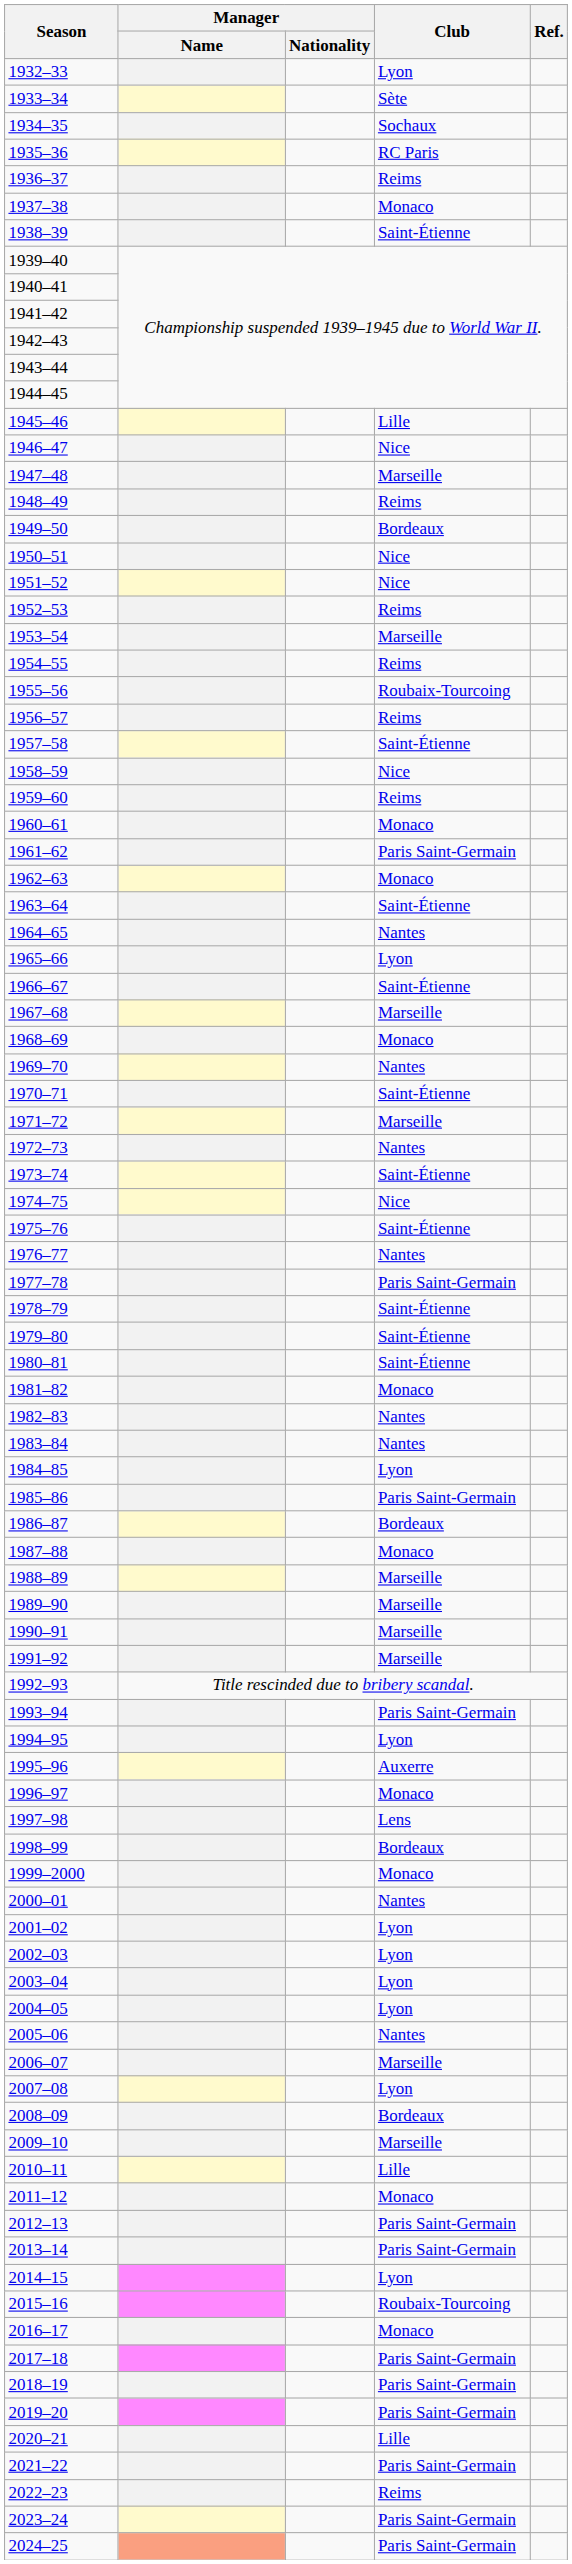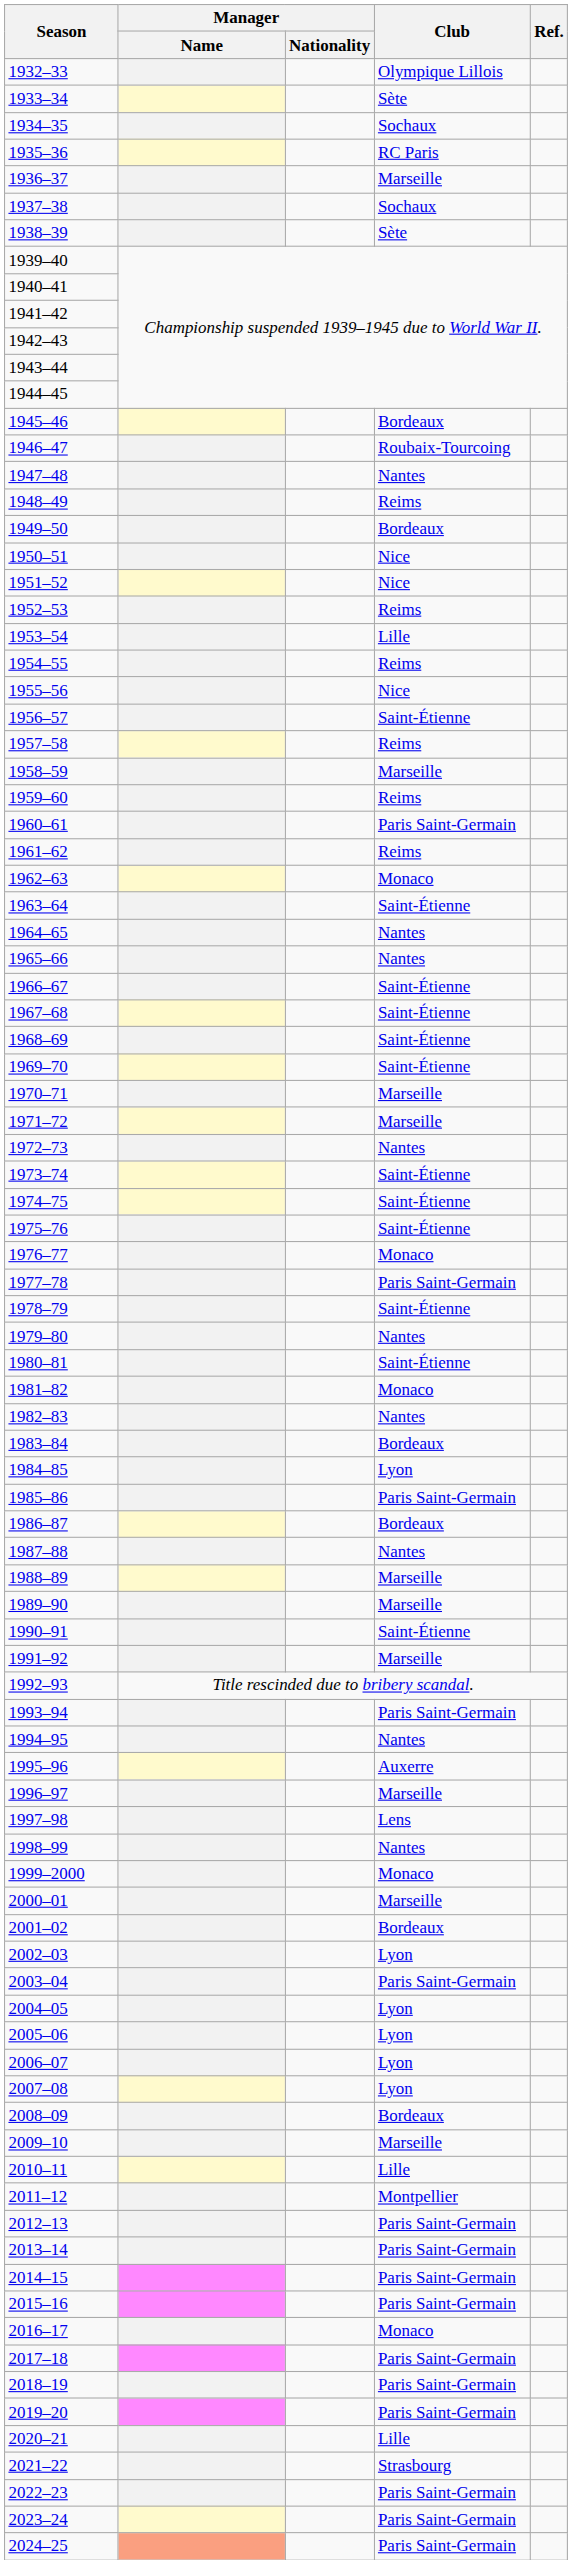 <table class="wikitable sortable plainrowheaders">
 <tr>
 <th scope="col" rowspan=2 width=100>Season</th>
 <th scope="col" colspan=2 width=170>Manager</th>
 <th scope="col" rowspan=2 width=140>Club </th>
 <th scope="col" rowspan=2>Ref.</th>
 </tr>
 <tr>
 <th scope="col" width=150>Name </th>
 <th scope="col">Nationality</th>
 </tr>
 <tr>
 <td><a href='#'>1932–33</a> </td>
 <th scope="row"></th>
 <td></td>
-<td><a href='#'>Lyon</a> </td>
+<td><a href='#'>Olympique Lillois</a> </td>
 <td style="text-align:center"></td>
 </tr>
 <tr>
 <td><a href='#'>1933–34</a> </td>
 <th scope="row" style="background-color:#FFFACD"></th>
 <td></td>
 <td><a href='#'>Sète</a> </td>
 <td style="text-align:left"></td>
 </tr>
 <tr>
 <td><a href='#'>1934–35</a> </td>
 <th scope="row"></th>
 <td></td>
 <td><a href='#'>Sochaux</a> </td>
 <td style="text-align:left"></td>
 </tr>
 <tr>
 <td><a href='#'>1935–36</a> </td>
 <th scope="row" style="background-color:#FFFACD"></th>
 <td></td>
 <td><a href='#'>RC Paris</a> </td>
 <td style="text-align:center"></td>
 </tr>
 <tr>
 <td><a href='#'>1936–37</a> </td>
 <th scope="row"></th>
 <td></td>
-<td><a href='#'>Reims</a> </td>
+<td><a href='#'>Marseille</a> </td>
 <td style="text-align:center"></td>
 </tr>
 <tr>
 <td><a href='#'>1937–38</a> </td>
 <th scope="row"> </th>
 <td></td>
-<td><a href='#'>Monaco</a> </td>
+<td><a href='#'>Sochaux</a> </td>
 <td style="text-align:left"></td>
 </tr>
 <tr>
 <td><a href='#'>1938–39</a> </td>
 <th scope="row"></th>
 <td></td>
-<td><a href='#'>Saint-Étienne</a> </td>
+<td><a href='#'>Sète</a> </td>
 <td style="text-align:center"></td>
 </tr>
 <tr>
 <td><span>1939–40</span></td>
 <td colspan=4 rowspan=6 align=center><em>Championship suspended 1939–1945 due to <a href='#'>World War II</a>.</em></td>
 </tr>
 <tr>
 <td><span>1940–41</span></td>
 </tr>
 <tr>
 <td><span>1941–42</span></td>
 </tr>
 <tr>
 <td><span>1942–43</span></td>
 </tr>
 <tr>
 <td><span>1943–44</span></td>
 </tr>
 <tr>
 <td><span>1944–45</span></td>
 </tr>
 <tr>
 <td><a href='#'>1945–46</a> </td>
 <th scope="row" style="background-color:#FFFACD"></th>
 <td></td>
-<td><a href='#'>Lille</a> </td>
+<td><a href='#'>Bordeaux</a> </td>
 <td></td>
 </tr>
 <tr>
 <td><a href='#'>1946–47</a> </td>
 <th scope="row"></th>
 <td></td>
-<td><a href='#'>Nice</a> </td>
+<td><a href='#'>Roubaix-Tourcoing</a> </td>
 <td style="text-align:center"></td>
 </tr>
 <tr>
 <td><a href='#'>1947–48</a> </td>
 <th scope="row"></th>
 <td></td>
-<td><a href='#'>Marseille</a> </td>
+<td><a href='#'>Nantes</a> </td>
 <td></td>
 </tr>
 <tr>
 <td><a href='#'>1948–49</a> </td>
 <th scope="row"></th>
 <td></td>
 <td><a href='#'>Reims</a> </td>
 <td></td>
 </tr>
 <tr>
 <td><a href='#'>1949–50</a> </td>
 <th scope="row"></th>
 <td></td>
 <td><a href='#'>Bordeaux</a> </td>
 <td></td>
 </tr>
 <tr>
 <td><a href='#'>1950–51</a> </td>
 <th scope="row"></th>
 <td></td>
 <td><a href='#'>Nice</a> </td>
 <td></td>
 </tr>
 <tr>
 <td><a href='#'>1951–52</a> </td>
 <th scope="row" style="background-color:#FFFACD"> </th>
 <td></td>
 <td><a href='#'>Nice</a> </td>
 <td></td>
 </tr>
 <tr>
 <td><a href='#'>1952–53</a> </td>
 <th scope="row"></th>
 <td></td>
 <td><a href='#'>Reims</a> </td>
 <td></td>
 </tr>
 <tr>
 <td><a href='#'>1953–54</a> </td>
 <th scope="row"></th>
 <td></td>
-<td><a href='#'>Marseille</a> </td>
+<td><a href='#'>Lille</a> </td>
 <td></td>
 </tr>
 <tr>
 <td><a href='#'>1954–55</a> </td>
 <th scope="row"> </th>
 <td></td>
 <td><a href='#'>Reims</a> </td>
 <td></td>
 </tr>
 <tr>
 <td><a href='#'>1955–56</a> </td>
 <th scope="row"></th>
 <td></td>
-<td><a href='#'>Roubaix-Tourcoing</a> </td>
+<td><a href='#'>Nice</a> </td>
 <td></td>
 </tr>
 <tr>
 <td><a href='#'>1956–57</a> </td>
 <th scope="row"></th>
 <td></td>
-<td><a href='#'>Reims</a> </td>
+<td><a href='#'>Saint-Étienne</a> </td>
 <td></td>
 </tr>
 <tr>
 <td><a href='#'>1957–58</a> </td>
 <th scope="row" style="background-color:#FFFACD"> </th>
 <td></td>
-<td><a href='#'>Saint-Étienne</a> </td>
+<td><a href='#'>Reims</a> </td>
 <td></td>
 </tr>
 <tr>
 <td><a href='#'>1958–59</a> </td>
 <th scope="row"></th>
 <td></td>
-<td><a href='#'>Nice</a> </td>
+<td><a href='#'>Marseille</a> </td>
 <td></td>
 </tr>
 <tr>
 <td><a href='#'>1959–60</a> </td>
 <th scope="row"> </th>
 <td></td>
 <td><a href='#'>Reims</a> </td>
 <td></td>
 </tr>
 <tr>
 <td><a href='#'>1960–61</a> </td>
 <th scope="row"></th>
 <td></td>
-<td><a href='#'>Monaco</a> </td>
+<td><a href='#'>Paris Saint-Germain</a> </td>
 <td></td>
 </tr>
 <tr>
 <td><a href='#'>1961–62</a> </td>
 <th scope="row"> </th>
 <td></td>
-<td><a href='#'>Paris Saint-Germain</a> </td>
+<td><a href='#'>Reims</a> </td>
 <td></td>
 </tr>
 <tr>
 <td><a href='#'>1962–63</a> </td>
 <th scope="row" style="background-color:#FFFACD"> </th>
 <td></td>
 <td><a href='#'>Monaco</a> </td>
 <td></td>
 </tr>
 <tr>
 <td><a href='#'>1963–64</a> </td>
 <th scope="row"> </th>
 <td></td>
 <td><a href='#'>Saint-Étienne</a> </td>
 <td></td>
 </tr>
 <tr>
 <td><a href='#'>1964–65</a> </td>
 <th scope="row"></th>
 <td></td>
 <td><a href='#'>Nantes</a> </td>
 <td></td>
 </tr>
 <tr>
 <td><a href='#'>1965–66</a> </td>
 <th scope="row"> </th>
 <td></td>
-<td><a href='#'>Lyon</a> </td>
+<td><a href='#'>Nantes</a> </td>
 <td></td>
 </tr>
 <tr>
 <td><a href='#'>1966–67</a> </td>
 <th scope="row"> </th>
 <td></td>
 <td><a href='#'>Saint-Étienne</a> </td>
 <td></td>
 </tr>
 <tr>
 <td><a href='#'>1967–68</a> </td>
 <th scope="row" style="background-color:#FFFACD"> </th>
 <td></td>
-<td><a href='#'>Marseille</a> </td>
+<td><a href='#'>Saint-Étienne</a> </td>
 <td></td>
 </tr>
 <tr>
 <td><a href='#'>1968–69</a> </td>
 <th scope="row"> </th>
 <td></td>
-<td><a href='#'>Monaco</a> </td>
+<td><a href='#'>Saint-Étienne</a> </td>
 <td></td>
 </tr>
 <tr>
 <td><a href='#'>1969–70</a> </td>
 <th scope="row" style="background-color:#FFFACD"> </th>
 <td></td>
-<td><a href='#'>Nantes</a> </td>
+<td><a href='#'>Saint-Étienne</a> </td>
 <td></td>
 </tr>
 <tr>
 <td><a href='#'>1970–71</a> </td>
 <th scope="row"> </th>
 <td></td>
-<td><a href='#'>Saint-Étienne</a> </td>
+<td><a href='#'>Marseille</a> </td>
 <td></td>
 </tr>
 <tr>
 <td><a href='#'>1971–72</a> </td>
 <th scope="row" style="background-color:#FFFACD"></th>
 <td></td>
 <td><a href='#'>Marseille</a> </td>
 <td></td>
 </tr>
 <tr>
 <td><a href='#'>1972–73</a> </td>
 <th scope="row"> </th>
 <td></td>
 <td><a href='#'>Nantes</a> </td>
 <td></td>
 </tr>
 <tr>
 <td><a href='#'>1973–74</a> </td>
 <th scope="row" style="background-color:#FFFACD"></th>
 <td></td>
 <td><a href='#'>Saint-Étienne</a> </td>
 <td></td>
 </tr>
 <tr>
 <td><a href='#'>1974–75</a> </td>
 <th scope="row" style="background-color:#FFFACD"> </th>
 <td></td>
-<td><a href='#'>Nice</a> </td>
+<td><a href='#'>Saint-Étienne</a> </td>
 <td></td>
 </tr>
 <tr>
 <td><a href='#'>1975–76</a> </td>
 <th scope="row"> </th>
 <td></td>
 <td><a href='#'>Saint-Étienne</a> </td>
 <td></td>
 </tr>
 <tr>
 <td><a href='#'>1976–77</a> </td>
 <th scope="row"></th>
 <td></td>
-<td><a href='#'>Nantes</a> </td>
+<td><a href='#'>Monaco</a> </td>
 <td></td>
 </tr>
 <tr>
 <td><a href='#'>1977–78</a> </td>
 <th scope="row"> </th>
 <td></td>
 <td><a href='#'>Paris Saint-Germain</a> </td>
 <td></td>
 </tr>
 <tr>
 <td><a href='#'>1978–79</a> </td>
 <th scope="row"></th>
 <td></td>
 <td><a href='#'>Saint-Étienne</a> </td>
 <td></td>
 </tr>
 <tr>
 <td><a href='#'>1979–80</a> </td>
 <th scope="row"> </th>
 <td></td>
-<td><a href='#'>Saint-Étienne</a> </td>
+<td><a href='#'>Nantes</a> </td>
 <td></td>
 </tr>
 <tr>
 <td><a href='#'>1980–81</a> </td>
 <th scope="row"> </th>
 <td></td>
 <td><a href='#'>Saint-Étienne</a> </td>
 <td></td>
 </tr>
 <tr>
 <td><a href='#'>1981–82</a> </td>
 <th scope="row"></th>
 <td></td>
 <td><a href='#'>Monaco</a> </td>
 <td></td>
 </tr>
 <tr>
 <td><a href='#'>1982–83</a> </td>
 <th scope="row"></th>
 <td></td>
 <td><a href='#'>Nantes</a> </td>
 <td></td>
 </tr>
 <tr>
 <td><a href='#'>1983–84</a> </td>
 <th scope="row"></th>
 <td></td>
-<td><a href='#'>Nantes</a> </td>
+<td><a href='#'>Bordeaux</a> </td>
 <td></td>
 </tr>
 <tr>
 <td><a href='#'>1984–85</a> </td>
 <th scope="row"> </th>
 <td></td>
 <td><a href='#'>Lyon</a> </td>
 <td></td>
 </tr>
 <tr>
 <td><a href='#'>1985–86</a> </td>
 <th scope="row"></th>
 <td></td>
 <td><a href='#'>Paris Saint-Germain</a> </td>
 <td></td>
 </tr>
 <tr>
 <td><a href='#'>1986–87</a> </td>
 <th scope="row" style="background-color:#FFFACD"> </th>
 <td></td>
 <td><a href='#'>Bordeaux</a> </td>
 <td></td>
 </tr>
 <tr>
 <td><a href='#'>1987–88</a> </td>
 <th scope="row"></th>
 <td></td>
-<td><a href='#'>Monaco</a> </td>
+<td><a href='#'>Nantes</a> </td>
 <td></td>
 </tr>
 <tr>
 <td><a href='#'>1988–89</a> </td>
 <th scope="row" style="background-color:#FFFACD"></th>
 <td></td>
 <td><a href='#'>Marseille</a> </td>
 <td style="text-align:center"></td>
 </tr>
 <tr>
 <td><a href='#'>1989–90</a> </td>
 <th scope="row"> </th>
 <td></td>
 <td><a href='#'>Marseille</a> </td>
 <td></td>
 </tr>
 <tr>
 <td><a href='#'>1990–91</a> </td>
 <th scope="row"></th>
 <td></td>
-<td><a href='#'>Marseille</a> </td>
+<td><a href='#'>Saint-Étienne</a> </td>
 <td style="text-align:center"></td>
 </tr>
 <tr>
 <td><a href='#'>1991–92</a> </td>
 <th scope="row"> </th>
 <td></td>
 <td><a href='#'>Marseille</a> </td>
 <td style="text-align:center"></td>
 </tr>
 <tr>
 <td><a href='#'>1992–93</a> </td>
 <td colspan=4 rowspan=1 align=center><em>Title rescinded due to <a href='#'>bribery scandal</a>.</em></td>
 </tr>
 <tr>
 <td><a href='#'>1993–94</a> </td>
 <th scope="row"></th>
 <td></td>
 <td><a href='#'>Paris Saint-Germain</a> </td>
 <td></td>
 </tr>
 <tr>
 <td><a href='#'>1994–95</a> </td>
 <th scope="row"> </th>
 <td></td>
-<td><a href='#'>Lyon</a> </td>
+<td><a href='#'>Nantes</a> </td>
 <td></td>
 </tr>
 <tr>
 <td><a href='#'>1995–96</a> </td>
 <th scope="row" style="background-color:#FFFACD"></th>
 <td></td>
 <td><a href='#'>Auxerre</a> </td>
 <td></td>
 </tr>
 <tr>
 <td><a href='#'>1996–97</a> </td>
 <th scope="row"></th>
 <td></td>
-<td><a href='#'>Monaco</a> </td>
+<td><a href='#'>Marseille</a> </td>
 <td></td>
 </tr>
 <tr>
 <td><a href='#'>1997–98</a> </td>
 <th scope="row"></th>
 <td></td>
 <td><a href='#'>Lens</a> </td>
 <td></td>
 </tr>
 <tr>
 <td><a href='#'>1998–99</a> </td>
 <th scope="row"></th>
 <td></td>
-<td><a href='#'>Bordeaux</a> </td>
+<td><a href='#'>Nantes</a> </td>
 <td></td>
 </tr>
 <tr>
 <td><a href='#'>1999–2000</a> </td>
 <th scope="row"></th>
 <td></td>
 <td><a href='#'>Monaco</a> </td>
 <td></td>
 </tr>
 <tr>
 <td><a href='#'>2000–01</a> </td>
 <th scope="row"></th>
 <td></td>
-<td><a href='#'>Nantes</a> </td>
+<td><a href='#'>Marseille</a> </td>
 <td></td>
 </tr>
 <tr>
 <td><a href='#'>2001–02</a> </td>
 <th scope="row"></th>
 <td></td>
-<td><a href='#'>Lyon</a> </td>
+<td><a href='#'>Bordeaux</a> </td>
 <td></td>
 </tr>
 <tr>
 <td><a href='#'>2002–03</a> </td>
 <th scope="row"></th>
 <td></td>
 <td><a href='#'>Lyon</a> </td>
 <td></td>
 </tr>
 <tr>
 <td><a href='#'>2003–04</a> </td>
 <th scope="row"> </th>
 <td></td>
-<td><a href='#'>Lyon</a> </td>
+<td><a href='#'>Paris Saint-Germain</a> </td>
 <td></td>
 </tr>
 <tr>
 <td><a href='#'>2004–05</a> </td>
 <th scope="row"> </th>
 <td></td>
 <td><a href='#'>Lyon</a> </td>
 <td></td>
 </tr>
 <tr>
 <td><a href='#'>2005–06</a> </td>
 <th scope="row"> </th>
 <td></td>
-<td><a href='#'>Nantes</a> </td>
+<td><a href='#'>Lyon</a> </td>
 <td></td>
 </tr>
 <tr>
 <td><a href='#'>2006–07</a> </td>
 <th scope="row"> </th>
 <td></td>
-<td><a href='#'>Marseille</a> </td>
+<td><a href='#'>Lyon</a> </td>
 <td></td>
 </tr>
 <tr>
 <td><a href='#'>2007–08</a> </td>
 <th scope="row" style="background-color:#FFFACD"></th>
 <td></td>
 <td><a href='#'>Lyon</a> </td>
 <td></td>
 </tr>
 <tr>
 <td><a href='#'>2008–09</a> </td>
 <th scope="row"></th>
 <td></td>
 <td><a href='#'>Bordeaux</a> </td>
 <td></td>
 </tr>
 <tr>
 <td><a href='#'>2009–10</a> </td>
 <th scope="row"></th>
 <td></td>
 <td><a href='#'>Marseille</a> </td>
 <td></td>
 </tr>
 <tr>
 <td><a href='#'>2010–11</a> </td>
 <th scope="row" style="background-color:#FFFACD"></th>
 <td></td>
 <td><a href='#'>Lille</a> </td>
 <td></td>
 </tr>
 <tr>
 <td><a href='#'>2011–12</a> </td>
 <th scope="row"></th>
 <td></td>
-<td><a href='#'>Monaco</a> </td>
+<td><a href='#'>Montpellier</a> </td>
 <td></td>
 </tr>
 <tr>
 <td><a href='#'>2012–13</a> </td>
 <th scope="row"></th>
 <td></td>
 <td><a href='#'>Paris Saint-Germain</a> </td>
 <td></td>
 </tr>
 <tr>
 <td><a href='#'>2013–14</a> </td>
 <th scope="row"> </th>
 <td></td>
 <td><a href='#'>Paris Saint-Germain</a> </td>
 <td></td>
 </tr>
 <tr>
 <td><a href='#'>2014–15</a> </td>
 <th scope="row" style="background-color:#ff88ff"> </th>
 <td></td>
-<td><a href='#'>Lyon</a> </td>
+<td><a href='#'>Paris Saint-Germain</a> </td>
 <td></td>
 </tr>
 <tr>
 <td><a href='#'>2015–16</a> </td>
 <th scope="row" style="background-color:#ff88ff"> </th>
 <td></td>
-<td><a href='#'>Roubaix-Tourcoing</a> </td>
+<td><a href='#'>Paris Saint-Germain</a> </td>
 <td></td>
 </tr>
 <tr>
 <td><a href='#'>2016–17</a> </td>
 <th scope="row"></th>
 <td></td>
 <td><a href='#'>Monaco</a> </td>
 <td></td>
 </tr>
 <tr>
 <td><a href='#'>2017–18</a> </td>
 <th scope="row" style="background-color:#ff88ff"></th>
 <td></td>
 <td><a href='#'>Paris Saint-Germain</a> </td>
 <td></td>
 </tr>
 <tr>
 <td><a href='#'>2018–19</a> </td>
 <th scope="row"></th>
 <td></td>
 <td><a href='#'>Paris Saint-Germain</a> </td>
 <td></td>
 </tr>
 <tr>
 <td><a href='#'>2019–20</a> </td>
 <th scope="row" style="background-color:#ff88ff"> </th>
 <td></td>
 <td><a href='#'>Paris Saint-Germain</a> </td>
 <td></td>
 </tr>
 <tr>
 <td><a href='#'>2020–21</a> </td>
 <th scope="row"></th>
 <td></td>
 <td><a href='#'>Lille</a> </td>
 <td></td>
 </tr>
 <tr>
 <td><a href='#'>2021–22</a> </td>
 <th scope="row"></th>
 <td></td>
-<td><a href='#'>Paris Saint-Germain</a> </td>
+<td><a href='#'>Strasbourg</a> </td>
 <td></td>
 </tr>
 <tr>
 <td><a href='#'>2022–23</a> </td>
 <th scope="row"> </th>
 <td></td>
-<td><a href='#'>Reims</a> </td>
+<td><a href='#'>Paris Saint-Germain</a> </td>
 <td></td>
 </tr>
 <tr>
 <td><a href='#'>2023–24</a> </td>
 <th scope="row" style="background-color:#FFFACD"></th>
 <td></td>
 <td><a href='#'>Paris Saint-Germain</a> </td>
 <td></td>
 </tr>
 <tr>
 <td><a href='#'>2024–25</a> </td>
 <th scope="row" style="background-color:#fa9f80">  </th>
 <td></td>
 <td><a href='#'>Paris Saint-Germain</a> </td>
 <td></td>
 </tr>
 </table>
